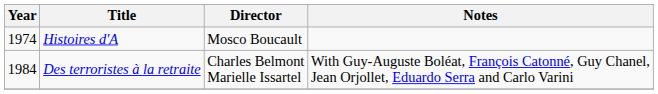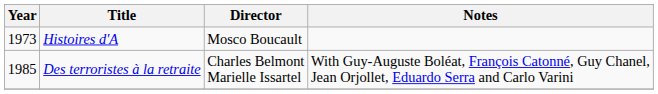 <table class="wikitable">
 <tr>
 <th>Year</th>
 <th>Title</th>
 <th>Director</th>
 <th>Notes</th>
 </tr>
 <tr>
-<td>1974</td>
+<td>1973</td>
 <td><em><a href='#'>Histoires d'A</a></em></td>
 <td>Mosco Boucault</td>
 <td></td>
 </tr>
 <tr>
-<td>1984</td>
+<td>1985</td>
 <td><em><a href='#'>Des terroristes à la retraite</a></em></td>
 <td>Charles Belmont<br>Marielle Issartel</td>
 <td>With Guy-Auguste Boléat, <a href='#'>François Catonné</a>, Guy Chanel,<br>Jean Orjollet, <a href='#'>Eduardo Serra</a> and Carlo Varini</td>
 </tr>
 <tr>
 </tr>
 </table>
